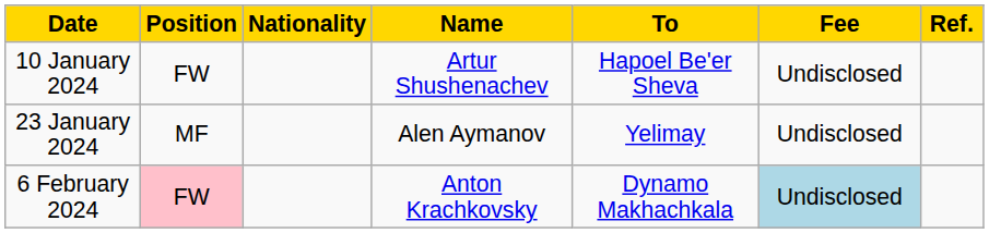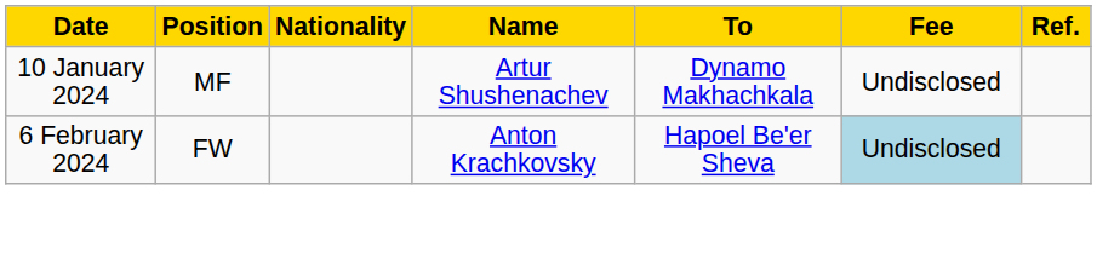 <table class="wikitable"  style="text-align:center; font-size:90%; ">
 <tr>
 <th style="background:#FFD700; color:#000000; width:150px;">Date</th>
 <th style="background:#FFD700; color:#000000; width:50px;">Position</th>
 <th style="background:#FFD700; color:#000000; width:50px;">Nationality</th>
 <th style="background:#FFD700; color:#000000; width:200px;">Name</th>
 <th style="background:#FFD700; color:#000000; width:200px;">To</th>
 <th style="background:#FFD700; color:#000000; width:150px;">Fee</th>
 <th style="background:#FFD700; color:#000000; width:50px;">Ref.</th>
 </tr>
 <tr>
 <td>10 January 2024</td>
-<td>FW</td>
+<td>MF</td>
 <td></td>
 <td><a href='#'>Artur Shushenachev</a></td>
-<td><a href='#'>Hapoel Be'er Sheva</a></td>
-<td>Undisclosed</td>
-<td></td>
-</tr>
-<tr>
-<td>23 January 2024</td>
-<td>MF</td>
-<td></td>
-<td>Alen Aymanov</td>
-<td><a href='#'>Yelimay</a></td>
+<td><a href='#'>Dynamo Makhachkala</a></td>
 <td>Undisclosed</td>
 <td></td>
 </tr>
 <tr>
 <td>6 February 2024</td>
-<td style="background: pink;">FW</td>
+<td>FW</td>
 <td></td>
 <td><a href='#'>Anton Krachkovsky</a></td>
-<td><a href='#'>Dynamo Makhachkala</a></td>
+<td><a href='#'>Hapoel Be'er Sheva</a></td>
 <td style="background: lightblue;">Undisclosed</td>
 <td></td>
 </tr>
 </table>
